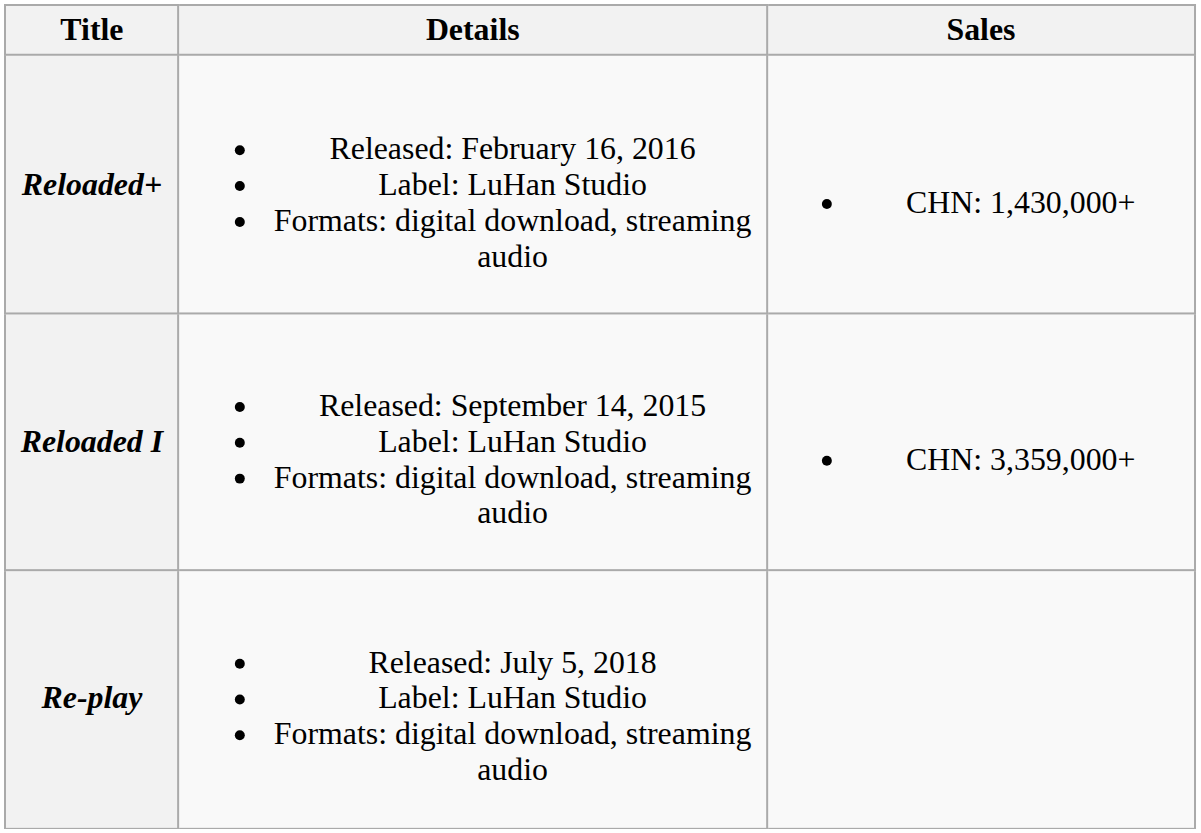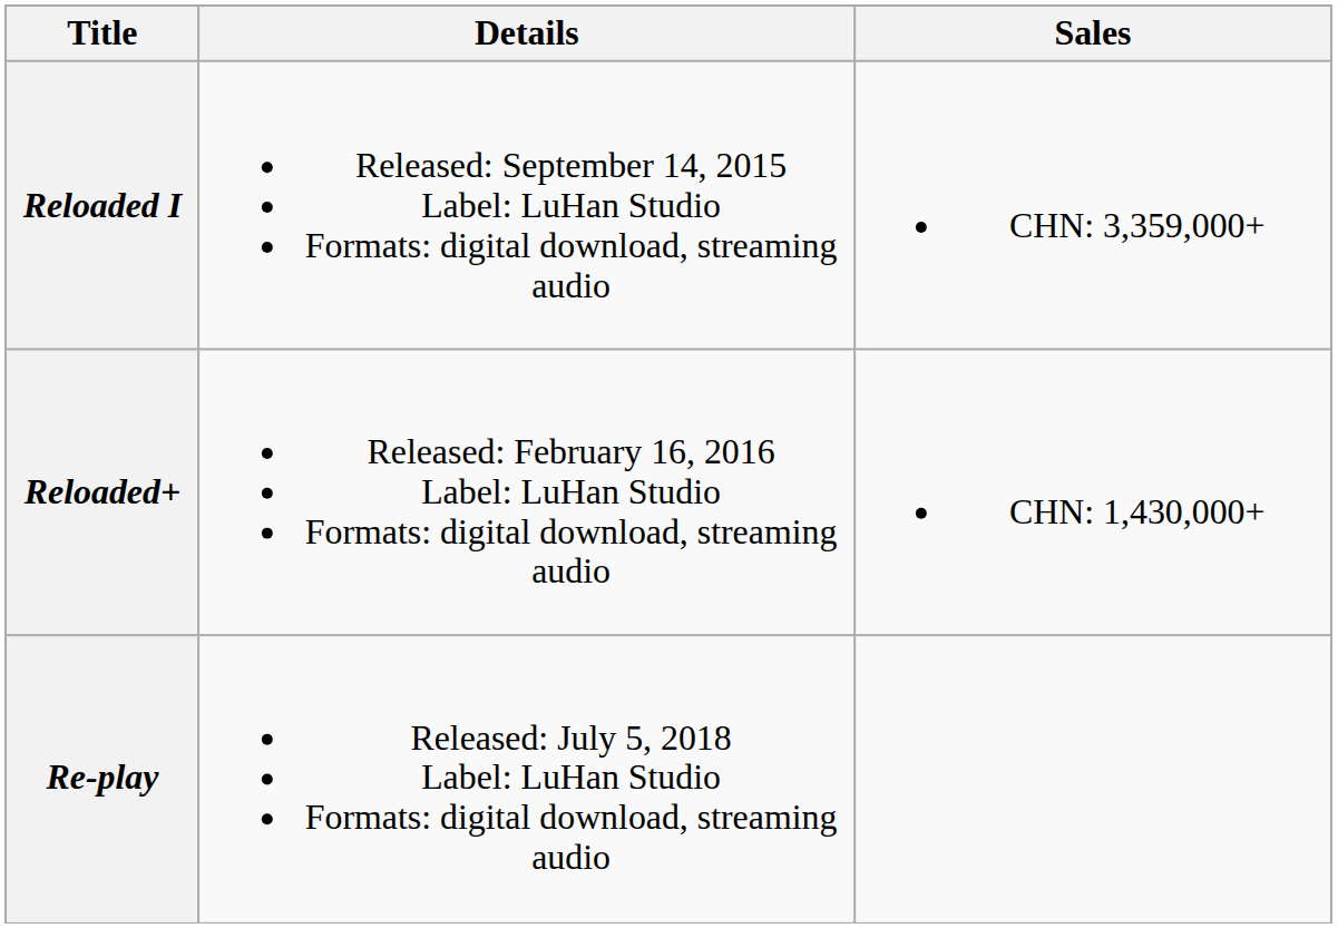 <table class="wikitable plainrowheaders" style="text-align:center;">
 <tr>
 <th scope="col" style="width:5em;">Title</th>
 <th scope="col" style="width:18em;">Details</th>
 <th scope="col" style="width:13em;">Sales</th>
 </tr>
 <tr>
+<th scope="row"><em>Reloaded I</em></th>
+<td><br><ul><li>Released: September 14, 2015</li><li>Label: LuHan Studio</li><li>Formats: digital download, streaming audio</li></ul></td>
+<td><br><ul><li>CHN: 3,359,000+</li></ul></td>
+</tr>
+<tr>
 <th scope="row"><em>Reloaded+</em></th>
 <td><br><ul><li>Released: February 16, 2016</li><li>Label: LuHan Studio</li><li>Formats: digital download, streaming audio</li></ul></td>
 <td><br><ul><li>CHN: 1,430,000+</li></ul></td>
-</tr>
-<tr>
-<th scope="row"><em>Reloaded I</em></th>
-<td><br><ul><li>Released: September 14, 2015</li><li>Label: LuHan Studio</li><li>Formats: digital download, streaming audio</li></ul></td>
-<td><br><ul><li>CHN: 3,359,000+</li></ul></td>
 </tr>
 <tr>
 <th scope="row"><em>Re-play</em></th>
 <td><br><ul><li>Released: July 5, 2018</li><li>Label: LuHan Studio</li><li>Formats: digital download, streaming audio</li></ul></td>
 <td></td>
 </tr>
 </table>
